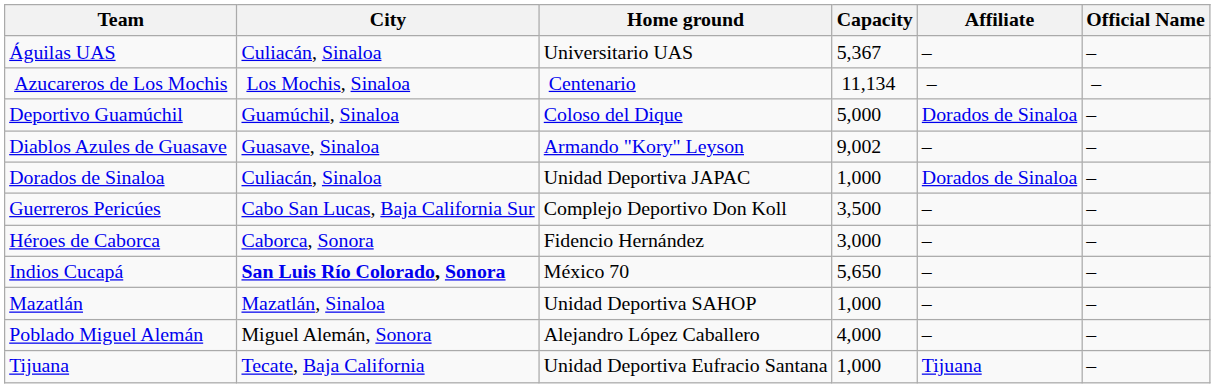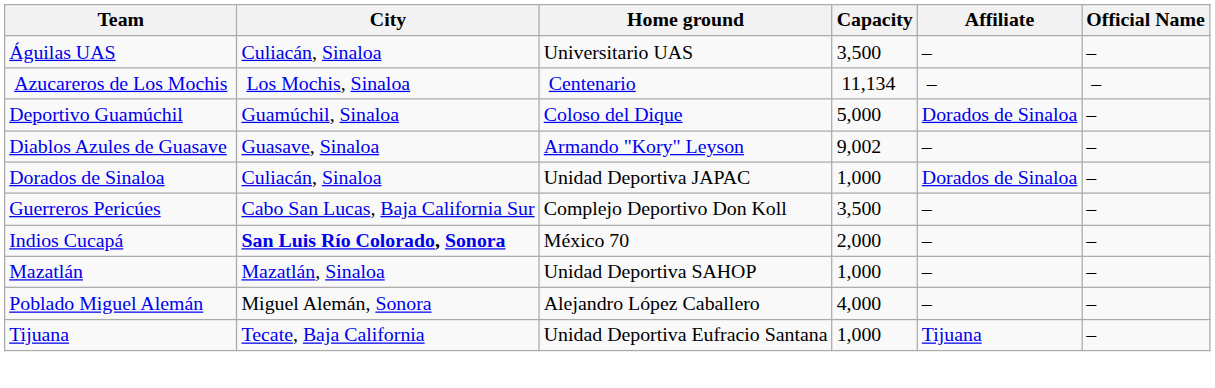 <table class="wikitable sortable">
 <tr>
 <th>Team</th>
 <th>City</th>
 <th>Home ground</th>
 <th>Capacity</th>
 <th>Affiliate</th>
 <th>Official Name</th>
 </tr>
 <tr>
 <td><a href='#'>Águilas UAS</a></td>
 <td><a href='#'>Culiacán</a>, <a href='#'>Sinaloa</a></td>
 <td>Universitario UAS</td>
-<td>5,367</td>
+<td>3,500</td>
 <td>–</td>
 <td>–</td>
 </tr>
 <tr>
 <td> <a href='#'>Azucareros de Los Mochis</a> </td>
 <td> <a href='#'>Los Mochis</a>, <a href='#'>Sinaloa</a> </td>
 <td> <a href='#'>Centenario</a> </td>
 <td> 11,134</td>
 <td> – </td>
 <td> –</td>
 </tr>
 <tr>
 <td><a href='#'>Deportivo Guamúchil</a></td>
 <td><a href='#'>Guamúchil</a>, <a href='#'>Sinaloa</a></td>
 <td><a href='#'>Coloso del Dique</a></td>
 <td>5,000</td>
 <td><a href='#'>Dorados de Sinaloa</a></td>
 <td>–</td>
 </tr>
 <tr>
 <td><a href='#'>Diablos Azules de Guasave</a></td>
 <td><a href='#'>Guasave</a>, <a href='#'>Sinaloa</a></td>
 <td><a href='#'>Armando "Kory" Leyson</a></td>
 <td>9,002</td>
 <td>–</td>
 <td>–</td>
 </tr>
 <tr>
 <td><a href='#'>Dorados de Sinaloa</a></td>
 <td><a href='#'>Culiacán</a>, <a href='#'>Sinaloa</a></td>
 <td>Unidad Deportiva JAPAC</td>
 <td>1,000</td>
 <td><a href='#'>Dorados de Sinaloa</a></td>
 <td>–</td>
 </tr>
 <tr>
 <td><a href='#'>Guerreros Pericúes</a></td>
 <td><a href='#'>Cabo San Lucas</a>, <a href='#'>Baja California Sur</a></td>
 <td>Complejo Deportivo Don Koll</td>
 <td>3,500</td>
 <td>–</td>
 <td>–</td>
 </tr>
 <tr>
-<td><a href='#'>Héroes de Caborca</a></td>
-<td><a href='#'>Caborca</a>, <a href='#'>Sonora</a></td>
-<td>Fidencio Hernández</td>
-<td>3,000</td>
-<td>–</td>
-<td>–</td>
-</tr>
-<tr>
 <td><a href='#'>Indios Cucapá</a></td>
 <td><strong><a href='#'>San Luis Río Colorado</a>, <a href='#'>Sonora</a></strong></td>
 <td>México 70</td>
-<td>5,650</td>
+<td>2,000</td>
 <td>–</td>
 <td>–</td>
 </tr>
 <tr>
 <td><a href='#'>Mazatlán</a></td>
 <td><a href='#'>Mazatlán</a>, <a href='#'>Sinaloa</a></td>
 <td>Unidad Deportiva SAHOP</td>
 <td>1,000</td>
 <td>–</td>
 <td>–</td>
 </tr>
 <tr>
 <td><a href='#'>Poblado Miguel Alemán</a></td>
 <td>Miguel Alemán, <a href='#'>Sonora</a></td>
 <td>Alejandro López Caballero</td>
 <td>4,000</td>
 <td>–</td>
 <td>–</td>
 </tr>
 <tr>
 <td><a href='#'>Tijuana</a></td>
 <td><a href='#'>Tecate</a>, <a href='#'>Baja California</a></td>
 <td>Unidad Deportiva Eufracio Santana</td>
 <td>1,000</td>
 <td><a href='#'>Tijuana</a></td>
 <td>–</td>
 </tr>
 </table>
